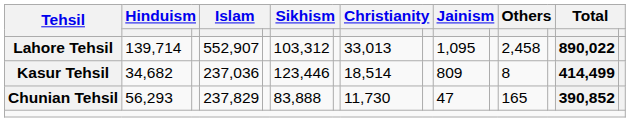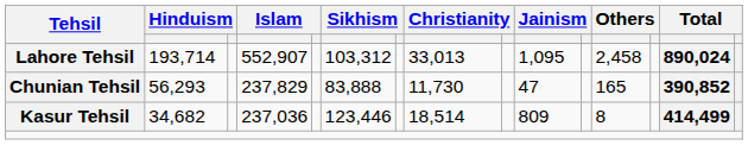 <table class="wikitable sortable">
 <tr>
 <th rowspan="2"><a href='#'>Tehsil</a></th>
 <th colspan="2"><a href='#'>Hinduism</a> </th>
 <th colspan="2"><a href='#'>Islam</a> </th>
 <th colspan="2"><a href='#'>Sikhism</a> </th>
 <th colspan="2"><a href='#'>Christianity</a> </th>
 <th colspan="2"><a href='#'>Jainism</a> </th>
 <th colspan="2">Others</th>
 <th colspan="2">Total</th>
 </tr>
 <tr>
 <th><a href='#'></a></th>
 <th></th>
 <th></th>
 <th></th>
 <th></th>
 <th></th>
 <th></th>
 <th></th>
 <th></th>
 <th></th>
 <th></th>
 <th></th>
 <th></th>
 <th></th>
 </tr>
 <tr>
 <th>Lahore Tehsil</th>
-<td>139,714</td>
+<td>193,714</td>
 <td></td>
 <td>552,907</td>
 <td></td>
 <td>103,312</td>
 <td></td>
 <td>33,013</td>
 <td></td>
 <td>1,095</td>
 <td></td>
 <td>2,458</td>
 <td></td>
-<th>890,022</th>
+<th>890,024</th>
+<th></th>
+</tr>
+<tr>
+<th>Chunian Tehsil</th>
+<td>56,293</td>
+<td></td>
+<td>237,829</td>
+<td></td>
+<td>83,888</td>
+<td></td>
+<td>11,730</td>
+<td></td>
+<td>47</td>
+<td></td>
+<td>165</td>
+<td></td>
+<th>390,852</th>
 <th></th>
 </tr>
 <tr>
 <th>Kasur Tehsil</th>
 <td>34,682</td>
 <td></td>
 <td>237,036</td>
 <td></td>
 <td>123,446</td>
 <td></td>
 <td>18,514</td>
 <td></td>
 <td>809</td>
 <td></td>
 <td>8</td>
 <td></td>
 <th>414,499</th>
 <th></th>
 </tr>
-<tr>
-<th>Chunian Tehsil</th>
-<td>56,293</td>
-<td></td>
-<td>237,829</td>
-<td></td>
-<td>83,888</td>
-<td></td>
-<td>11,730</td>
-<td></td>
-<td>47</td>
-<td></td>
-<td>165</td>
-<td></td>
-<th>390,852</th>
-<th></th>
-</tr>
 <tr class="sortbottom">
 <td colspan="15"></td>
 </tr>
 </table>
